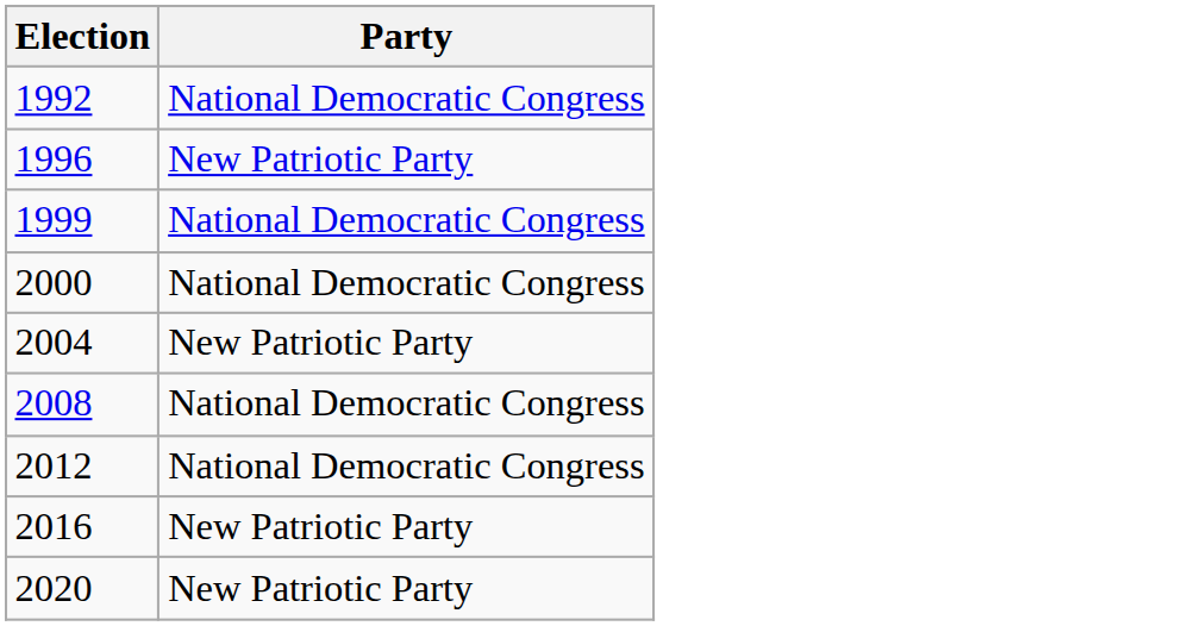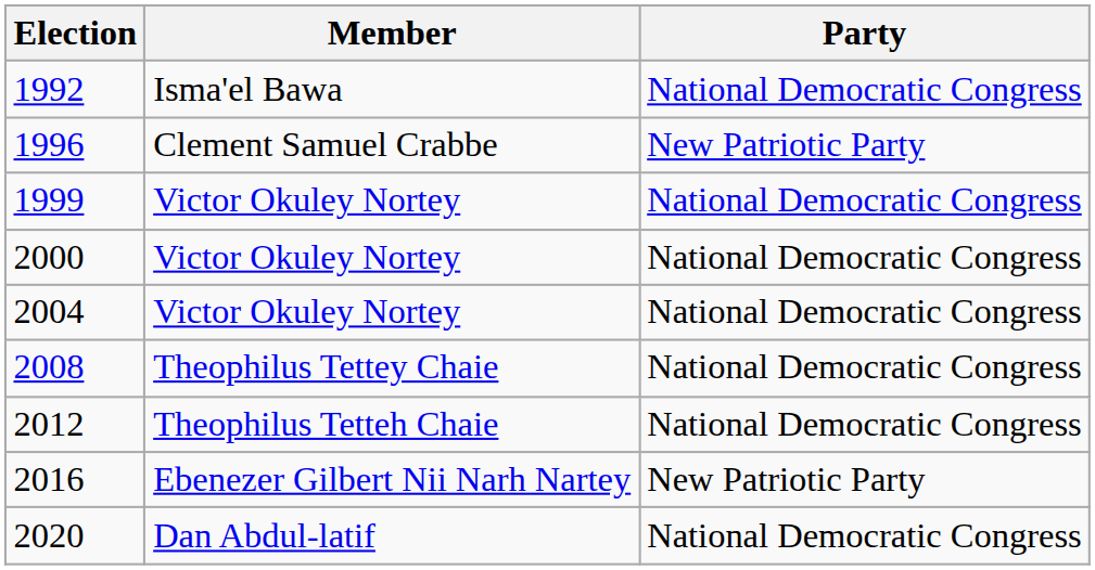 <table class="wikitable">
 <tr>
 <th>Election</th>
+<th>Member</th>
 <th>Party</th>
 </tr>
 <tr>
 <td><a href='#'>1992</a></td>
+<td>Isma'el Bawa</td>
 <td><a href='#'>National Democratic Congress</a></td>
 </tr>
 <tr>
 <td><a href='#'>1996</a></td>
+<td>Clement Samuel Crabbe</td>
 <td><a href='#'>New Patriotic Party</a></td>
 </tr>
 <tr>
 <td><a href='#'>1999</a></td>
+<td><a href='#'>Victor Okuley Nortey</a></td>
 <td><a href='#'>National Democratic Congress</a></td>
 </tr>
 <tr>
 <td>2000</td>
+<td><a href='#'>Victor Okuley Nortey</a></td>
 <td>National Democratic Congress</td>
 </tr>
 <tr>
 <td>2004</td>
-<td>New Patriotic Party</td>
+<td><a href='#'>Victor Okuley Nortey</a></td>
+<td>National Democratic Congress</td>
 </tr>
 <tr>
 <td><a href='#'>2008</a></td>
+<td><a href='#'>Theophilus Tettey Chaie</a></td>
 <td>National Democratic Congress</td>
 </tr>
 <tr>
 <td>2012</td>
+<td><a href='#'>Theophilus Tetteh Chaie</a></td>
 <td>National Democratic Congress</td>
 </tr>
 <tr>
 <td>2016</td>
+<td><a href='#'>Ebenezer Gilbert Nii Narh Nartey</a></td>
 <td>New Patriotic Party</td>
 </tr>
 <tr>
 <td>2020</td>
-<td>New Patriotic Party</td>
+<td><a href='#'>Dan Abdul-latif</a></td>
+<td>National Democratic Congress</td>
 </tr>
 </table>
